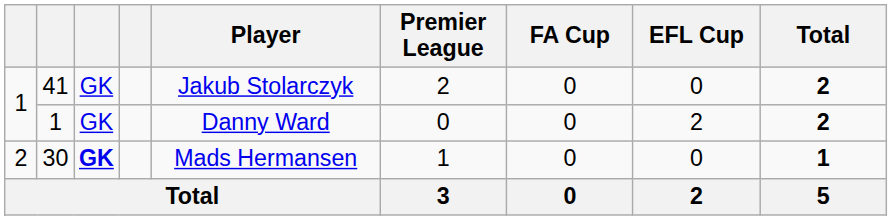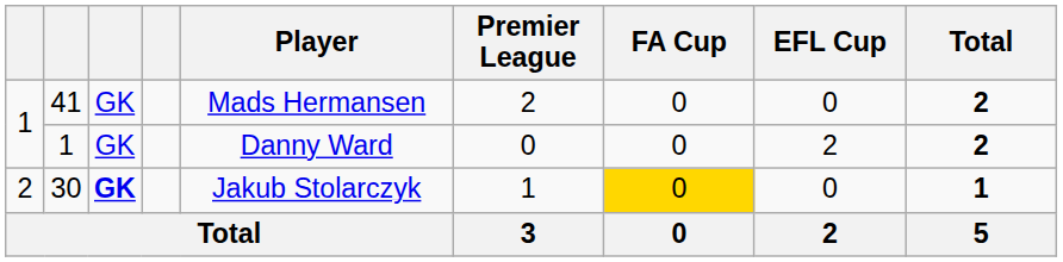 <table class="wikitable sortable" style="text-align:center">
 <tr>
 <th width=15></th>
 <th width=15></th>
 <th width=15></th>
 <th width=15></th>
 <th width=150>Player</th>
 <th width=80>Premier League</th>
 <th width=80>FA Cup</th>
 <th width=80>EFL Cup</th>
 <th width=80>Total</th>
 </tr>
 <tr>
 <td rowspan=2>1</td>
 <td>41</td>
 <td><a href='#'>GK</a></td>
 <td></td>
-<td><a href='#'>Jakub Stolarczyk</a></td>
+<td><a href='#'>Mads Hermansen</a></td>
 <td>2</td>
 <td>0</td>
 <td>0</td>
 <td><strong>2</strong></td>
 </tr>
 <tr>
 <td>1</td>
 <td><a href='#'>GK</a></td>
 <td></td>
 <td><a href='#'>Danny Ward</a></td>
 <td>0</td>
 <td>0</td>
 <td>2</td>
 <td><strong>2</strong></td>
 </tr>
 <tr>
 <td>2</td>
 <td>30</td>
 <td><strong><a href='#'>GK</a></strong></td>
 <td></td>
-<td><a href='#'>Mads Hermansen</a></td>
+<td><a href='#'>Jakub Stolarczyk</a></td>
 <td>1</td>
-<td>0</td>
+<td style="background: gold;">0</td>
 <td>0</td>
 <td><strong>1</strong></td>
 </tr>
 <tr>
 <th colspan="5">Total</th>
 <th>3</th>
 <th>0</th>
 <th>2</th>
 <th>5</th>
 </tr>
 </table>
